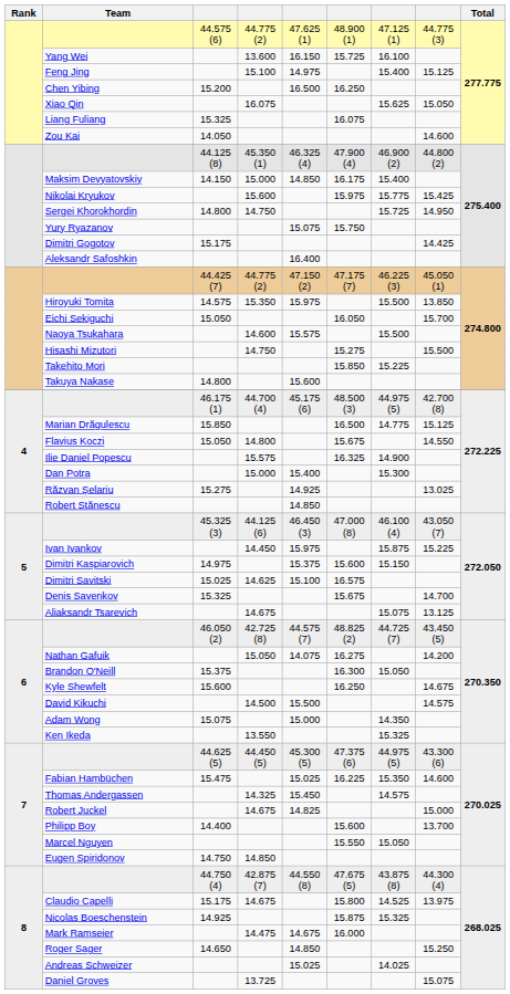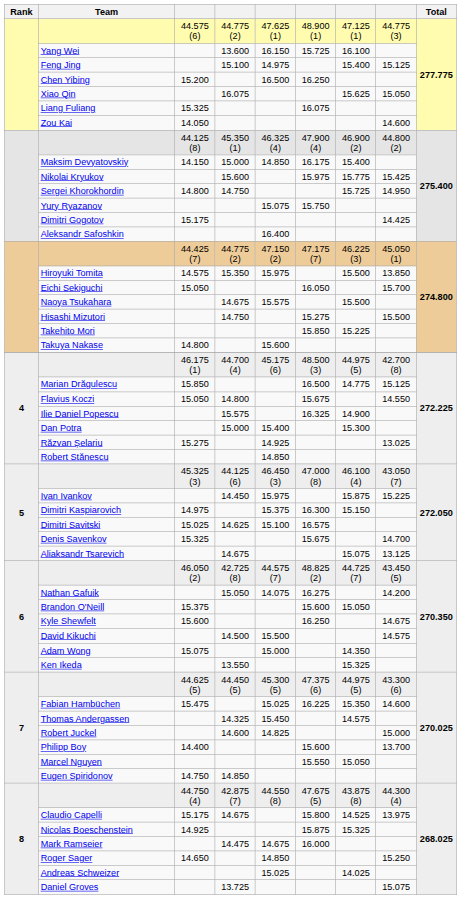 <table class="wikitable" style="text-align:center; font-size:95%">
 <tr>
 <th style="width:50px;">Rank</th>
 <th style="width:220px;">Team</th>
 <th style="width:60px;"></th>
 <th style="width:60px;"></th>
 <th style="width:60px;"></th>
 <th style="width:60px;"></th>
 <th style="width:60px;"></th>
 <th style="width:60px;"></th>
 <th style="width:60px;">Total</th>
 </tr>
 <tr style="background:#fffcaf;">
 <td rowspan=7></td>
 <td style="text-align:left;"><strong></strong></td>
 <td>44.575 (6)</td>
 <td>44.775 (2)</td>
 <td>47.625 (1)</td>
 <td>48.900 (1)</td>
 <td>47.125 (1)</td>
 <td>44.775 (3)</td>
 <td rowspan=7><strong>277.775</strong></td>
 </tr>
 <tr>
 <td style="text-align:left;"><a href='#'>Yang Wei</a></td>
 <td></td>
 <td>13.600</td>
 <td>16.150</td>
 <td>15.725</td>
 <td>16.100</td>
 <td></td>
 </tr>
 <tr>
 <td style="text-align:left;"><a href='#'>Feng Jing</a></td>
 <td></td>
 <td>15.100</td>
 <td>14.975</td>
 <td></td>
 <td>15.400</td>
 <td>15.125</td>
 </tr>
 <tr>
 <td style="text-align:left;"><a href='#'>Chen Yibing</a></td>
 <td>15.200</td>
 <td></td>
 <td>16.500</td>
 <td>16.250</td>
 <td></td>
 <td></td>
 </tr>
 <tr>
 <td style="text-align:left;"><a href='#'>Xiao Qin</a></td>
 <td></td>
 <td>16.075</td>
 <td></td>
 <td></td>
 <td>15.625</td>
 <td>15.050</td>
 </tr>
 <tr>
 <td style="text-align:left;"><a href='#'>Liang Fuliang</a></td>
 <td>15.325</td>
 <td></td>
 <td></td>
 <td>16.075</td>
 <td></td>
 <td></td>
 </tr>
 <tr>
 <td style="text-align:left;"><a href='#'>Zou Kai</a></td>
 <td>14.050</td>
 <td></td>
 <td></td>
 <td></td>
 <td></td>
 <td>14.600</td>
 </tr>
 <tr style="background:#e5e5e5;">
 <td rowspan=7></td>
 <td style="text-align:left;"><strong></strong></td>
 <td>44.125 (8)</td>
 <td>45.350 (1)</td>
 <td>46.325 (4)</td>
 <td>47.900 (4)</td>
 <td>46.900 (2)</td>
 <td>44.800 (2)</td>
 <td rowspan=7><strong>275.400</strong></td>
 </tr>
 <tr>
 <td style="text-align:left;"><a href='#'>Maksim Devyatovskiy</a></td>
 <td>14.150</td>
 <td>15.000</td>
 <td>14.850</td>
 <td>16.175</td>
 <td>15.400</td>
 <td></td>
 </tr>
 <tr>
 <td style="text-align:left;"><a href='#'>Nikolai Kryukov</a></td>
 <td></td>
 <td>15.600</td>
 <td></td>
 <td>15.975</td>
 <td>15.775</td>
 <td>15.425</td>
 </tr>
 <tr>
 <td style="text-align:left;"><a href='#'>Sergei Khorokhordin</a></td>
 <td>14.800</td>
 <td>14.750</td>
 <td></td>
 <td></td>
 <td>15.725</td>
 <td>14.950</td>
 </tr>
 <tr>
 <td style="text-align:left;"><a href='#'>Yury Ryazanov</a></td>
 <td></td>
 <td></td>
 <td>15.075</td>
 <td>15.750</td>
 <td></td>
 <td></td>
 </tr>
 <tr>
 <td style="text-align:left;"><a href='#'>Dimitri Gogotov</a></td>
 <td>15.175</td>
 <td></td>
 <td></td>
 <td></td>
 <td></td>
 <td>14.425</td>
 </tr>
 <tr>
 <td style="text-align:left;"><a href='#'>Aleksandr Safoshkin</a></td>
 <td></td>
 <td></td>
 <td>16.400</td>
 <td></td>
 <td></td>
 <td></td>
 </tr>
 <tr style="background:#ec9;">
 <td rowspan=7></td>
 <td style="text-align:left;"><strong></strong></td>
 <td>44.425 (7)</td>
 <td>44.775 (2)</td>
 <td>47.150 (2)</td>
 <td>47.175 (7)</td>
 <td>46.225 (3)</td>
 <td>45.050 (1)</td>
 <td rowspan=7><strong>274.800</strong></td>
 </tr>
 <tr>
 <td style="text-align:left;"><a href='#'>Hiroyuki Tomita</a></td>
 <td>14.575</td>
 <td>15.350</td>
 <td>15.975</td>
 <td></td>
 <td>15.500</td>
 <td>13.850</td>
 </tr>
 <tr>
 <td style="text-align:left;"><a href='#'>Eichi Sekiguchi</a></td>
 <td>15.050</td>
 <td></td>
 <td></td>
 <td>16.050</td>
 <td></td>
 <td>15.700</td>
 </tr>
 <tr>
 <td style="text-align:left;"><a href='#'>Naoya Tsukahara</a></td>
 <td></td>
-<td>14.600</td>
+<td>14.675</td>
 <td>15.575</td>
 <td></td>
 <td>15.500</td>
 <td></td>
 </tr>
 <tr>
 <td style="text-align:left;"><a href='#'>Hisashi Mizutori</a></td>
 <td></td>
 <td>14.750</td>
 <td></td>
 <td>15.275</td>
 <td></td>
 <td>15.500</td>
 </tr>
 <tr>
 <td style="text-align:left;"><a href='#'>Takehito Mori</a></td>
 <td></td>
 <td></td>
 <td></td>
 <td>15.850</td>
 <td>15.225</td>
 <td></td>
 </tr>
 <tr>
 <td style="text-align:left;"><a href='#'>Takuya Nakase</a></td>
 <td>14.800</td>
 <td></td>
 <td>15.600</td>
 <td></td>
 <td></td>
 <td></td>
 </tr>
 <tr>
 </tr>
 <tr style="background:#eee;">
 <td rowspan=7><strong>4</strong></td>
 <td style="text-align:left;"><strong></strong></td>
 <td>46.175 (1)</td>
 <td>44.700 (4)</td>
 <td>45.175 (6)</td>
 <td>48.500 (3)</td>
 <td>44.975 (5)</td>
 <td>42.700 (8)</td>
 <td rowspan=7><strong>272.225</strong></td>
 </tr>
 <tr>
 <td style="text-align:left;"><a href='#'>Marian Drăgulescu</a></td>
 <td>15.850</td>
 <td></td>
 <td></td>
 <td>16.500</td>
 <td>14.775</td>
 <td>15.125</td>
 </tr>
 <tr>
 <td style="text-align:left;"><a href='#'>Flavius Koczi</a></td>
 <td>15.050</td>
 <td>14.800</td>
 <td></td>
 <td>15.675</td>
 <td></td>
 <td>14.550</td>
 </tr>
 <tr>
 <td style="text-align:left;"><a href='#'>Ilie Daniel Popescu</a></td>
 <td></td>
 <td>15.575</td>
 <td></td>
 <td>16.325</td>
 <td>14.900</td>
 <td></td>
 </tr>
 <tr>
 <td style="text-align:left;"><a href='#'>Dan Potra</a></td>
 <td></td>
 <td>15.000</td>
 <td>15.400</td>
 <td></td>
 <td>15.300</td>
 <td></td>
 </tr>
 <tr>
 <td style="text-align:left;"><a href='#'>Răzvan Șelariu</a></td>
 <td>15.275</td>
 <td></td>
 <td>14.925</td>
 <td></td>
 <td></td>
 <td>13.025</td>
 </tr>
 <tr>
 <td style="text-align:left;"><a href='#'>Robert Stănescu</a></td>
 <td></td>
 <td></td>
 <td>14.850</td>
 <td></td>
 <td></td>
 <td></td>
 </tr>
 <tr style="background:#eee;">
 <td rowspan=6><strong>5</strong></td>
 <td style="text-align:left;"><strong></strong></td>
 <td>45.325 (3)</td>
 <td>44.125 (6)</td>
 <td>46.450 (3)</td>
 <td>47.000 (8)</td>
 <td>46.100 (4)</td>
 <td>43.050 (7)</td>
 <td rowspan=6><strong>272.050</strong></td>
 </tr>
 <tr>
 <td style="text-align:left;"><a href='#'>Ivan Ivankov</a></td>
 <td></td>
 <td>14.450</td>
 <td>15.975</td>
 <td></td>
 <td>15.875</td>
 <td>15.225</td>
 </tr>
 <tr>
 <td style="text-align:left;"><a href='#'>Dimitri Kaspiarovich</a></td>
 <td>14.975</td>
 <td></td>
 <td>15.375</td>
-<td>15.600</td>
+<td>16.300</td>
 <td>15.150</td>
 <td></td>
 </tr>
 <tr>
 <td style="text-align:left;"><a href='#'>Dimitri Savitski</a></td>
 <td>15.025</td>
 <td>14.625</td>
 <td>15.100</td>
 <td>16.575</td>
 <td></td>
 <td></td>
 </tr>
 <tr>
 <td style="text-align:left;"><a href='#'>Denis Savenkov</a></td>
 <td>15.325</td>
 <td></td>
 <td></td>
 <td>15.675</td>
 <td></td>
 <td>14.700</td>
 </tr>
 <tr>
 <td style="text-align:left;"><a href='#'>Aliaksandr Tsarevich</a></td>
 <td></td>
 <td>14.675</td>
 <td></td>
 <td></td>
 <td>15.075</td>
 <td>13.125</td>
 </tr>
 <tr style="background:#eee;">
 <td rowspan=7><strong>6</strong></td>
 <td style="text-align:left;"><strong></strong></td>
 <td>46.050 (2)</td>
 <td>42.725 (8)</td>
 <td>44.575 (7)</td>
 <td>48.825 (2)</td>
 <td>44.725 (7)</td>
 <td>43.450 (5)</td>
 <td rowspan=7><strong>270.350</strong></td>
 </tr>
 <tr>
 <td style="text-align:left;"><a href='#'>Nathan Gafuik</a></td>
 <td></td>
 <td>15.050</td>
 <td>14.075</td>
 <td>16.275</td>
 <td></td>
 <td>14.200</td>
 </tr>
 <tr>
 <td style="text-align:left;"><a href='#'>Brandon O'Neill</a></td>
 <td>15.375</td>
 <td></td>
 <td></td>
-<td>16.300</td>
+<td>15.600</td>
 <td>15.050</td>
 <td></td>
 </tr>
 <tr>
 <td style="text-align:left;"><a href='#'>Kyle Shewfelt</a></td>
 <td>15.600</td>
 <td></td>
 <td></td>
 <td>16.250</td>
 <td></td>
 <td>14.675</td>
 </tr>
 <tr>
 <td style="text-align:left;"><a href='#'>David Kikuchi</a></td>
 <td></td>
 <td>14.500</td>
 <td>15.500</td>
 <td></td>
 <td></td>
 <td>14.575</td>
 </tr>
 <tr>
 <td style="text-align:left;"><a href='#'>Adam Wong</a></td>
 <td>15.075</td>
 <td></td>
 <td>15.000</td>
 <td></td>
 <td>14.350</td>
 <td></td>
 </tr>
 <tr>
 <td style="text-align:left;"><a href='#'>Ken Ikeda</a></td>
 <td></td>
 <td>13.550</td>
 <td></td>
 <td></td>
 <td>15.325</td>
 <td></td>
 </tr>
 <tr style="background:#eee;">
 <td rowspan=7><strong>7</strong></td>
 <td style="text-align:left;"><strong></strong></td>
 <td>44.625 (5)</td>
 <td>44.450 (5)</td>
 <td>45.300 (5)</td>
 <td>47.375 (6)</td>
 <td>44.975 (5)</td>
 <td>43.300 (6)</td>
 <td rowspan=7><strong>270.025</strong></td>
 </tr>
 <tr>
 <td style="text-align:left;"><a href='#'>Fabian Hambüchen</a></td>
 <td>15.475</td>
 <td></td>
 <td>15.025</td>
 <td>16.225</td>
 <td>15.350</td>
 <td>14.600</td>
 </tr>
 <tr>
 <td style="text-align:left;"><a href='#'>Thomas Andergassen</a></td>
 <td></td>
 <td>14.325</td>
 <td>15.450</td>
 <td></td>
 <td>14.575</td>
 <td></td>
 </tr>
 <tr>
 <td style="text-align:left;"><a href='#'>Robert Juckel</a></td>
 <td></td>
-<td>14.675</td>
+<td>14.600</td>
 <td>14.825</td>
 <td></td>
 <td></td>
 <td>15.000</td>
 </tr>
 <tr>
 <td style="text-align:left;"><a href='#'>Philipp Boy</a></td>
 <td>14.400</td>
 <td></td>
 <td></td>
 <td>15.600</td>
 <td></td>
 <td>13.700</td>
 </tr>
 <tr>
 <td style="text-align:left;"><a href='#'>Marcel Nguyen</a></td>
 <td></td>
 <td></td>
 <td></td>
 <td>15.550</td>
 <td>15.050</td>
 <td></td>
 </tr>
 <tr>
 <td style="text-align:left;"><a href='#'>Eugen Spiridonov</a></td>
 <td>14.750</td>
 <td>14.850</td>
 <td></td>
 <td></td>
 <td></td>
 <td></td>
 </tr>
 <tr style="background:#eee;">
 <td rowspan=7><strong>8</strong></td>
 <td style="text-align:left;"><strong></strong></td>
 <td>44.750 (4)</td>
 <td>42.875 (7)</td>
 <td>44.550 (8)</td>
 <td>47.675 (5)</td>
 <td>43.875 (8)</td>
 <td>44.300 (4)</td>
 <td rowspan=7><strong>268.025</strong></td>
 </tr>
 <tr>
 <td style="text-align:left;"><a href='#'>Claudio Capelli</a></td>
 <td>15.175</td>
 <td>14.675</td>
 <td></td>
 <td>15.800</td>
 <td>14.525</td>
 <td>13.975</td>
 </tr>
 <tr>
 <td style="text-align:left;"><a href='#'>Nicolas Boeschenstein</a></td>
 <td>14.925</td>
 <td></td>
 <td></td>
 <td>15.875</td>
 <td>15.325</td>
 <td></td>
 </tr>
 <tr>
 <td style="text-align:left;"><a href='#'>Mark Ramseier</a></td>
 <td></td>
 <td>14.475</td>
 <td>14.675</td>
 <td>16.000</td>
 <td></td>
 <td></td>
 </tr>
 <tr>
 <td style="text-align:left;"><a href='#'>Roger Sager</a></td>
 <td>14.650</td>
 <td></td>
 <td>14.850</td>
 <td></td>
 <td></td>
 <td>15.250</td>
 </tr>
 <tr>
 <td style="text-align:left;"><a href='#'>Andreas Schweizer</a></td>
 <td></td>
 <td></td>
 <td>15.025</td>
 <td></td>
 <td>14.025</td>
 <td></td>
 </tr>
 <tr>
 <td style="text-align:left;"><a href='#'>Daniel Groves</a></td>
 <td></td>
 <td>13.725</td>
 <td></td>
 <td></td>
 <td></td>
 <td>15.075</td>
 </tr>
 </table>
